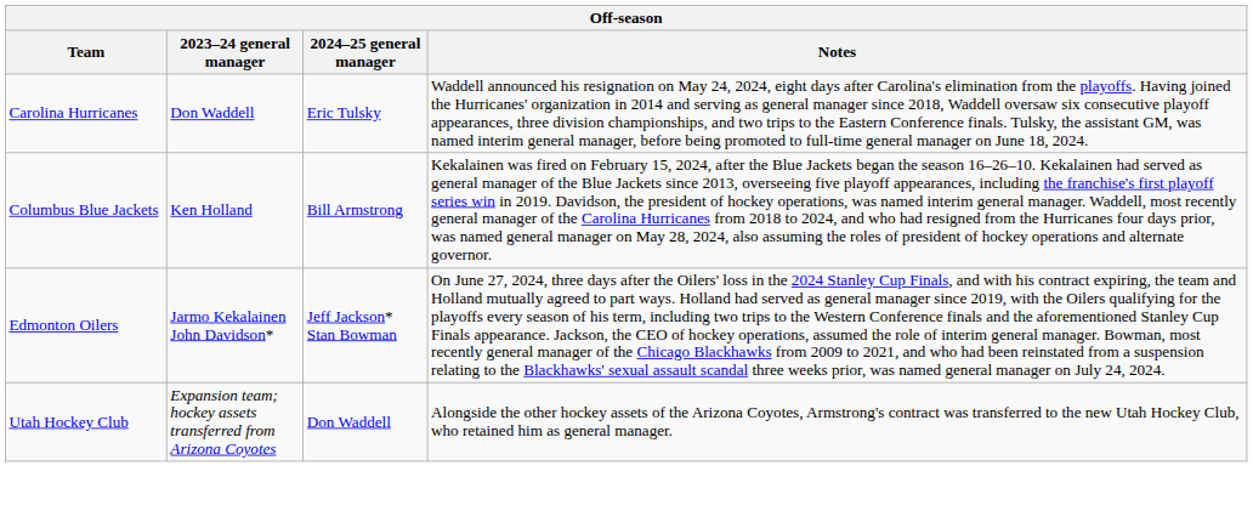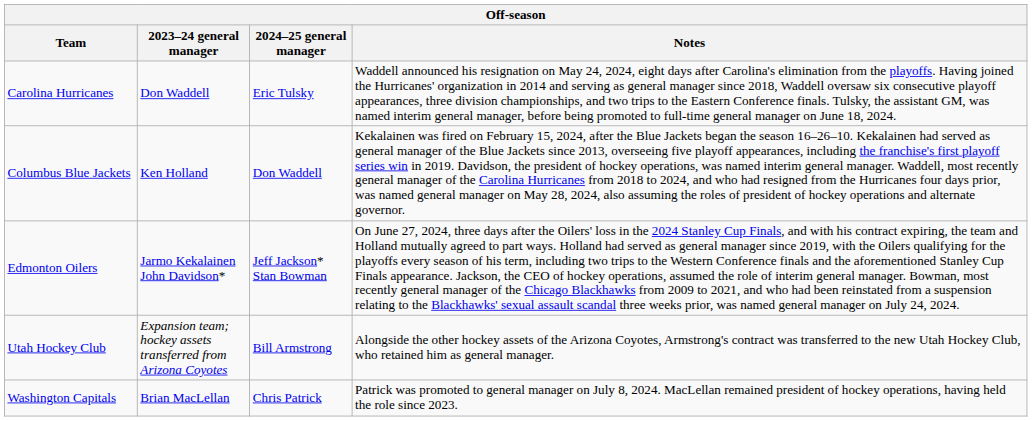 <table class="wikitable">
 <tr>
 <th colspan="4">Off-season</th>
 </tr>
 <tr>
 <th style="width:13%;">Team</th>
 <th style="width:11%;">2023–24 general manager</th>
 <th style="width:10%;">2024–25 general manager</th>
 <th>Notes</th>
 </tr>
 <tr>
 <td><a href='#'>Carolina Hurricanes</a></td>
 <td><a href='#'>Don Waddell</a></td>
 <td><a href='#'>Eric Tulsky</a></td>
 <td>Waddell announced his resignation on May 24, 2024, eight days after Carolina's elimination from the <a href='#'>playoffs</a>. Having joined the Hurricanes' organization in 2014 and serving as general manager since 2018, Waddell oversaw six consecutive playoff appearances, three division championships, and two trips to the Eastern Conference finals. Tulsky, the assistant GM, was named interim general manager, before being promoted to full-time general manager on June 18, 2024.</td>
 </tr>
 <tr>
 <td><a href='#'>Columbus Blue Jackets</a></td>
 <td><a href='#'>Ken Holland</a></td>
-<td><a href='#'>Bill Armstrong</a></td>
+<td><a href='#'>Don Waddell</a></td>
 <td>Kekalainen was fired on February 15, 2024, after the Blue Jackets began the season 16–26–10. Kekalainen had served as general manager of the Blue Jackets since 2013, overseeing five playoff appearances, including <a href='#'>the franchise's first playoff series win</a> in 2019. Davidson, the president of hockey operations, was named interim general manager. Waddell, most recently general manager of the <a href='#'>Carolina Hurricanes</a> from 2018 to 2024, and who had resigned from the Hurricanes four days prior, was named general manager on May 28, 2024, also assuming the roles of president of hockey operations and alternate governor.</td>
 </tr>
 <tr>
 <td><a href='#'>Edmonton Oilers</a></td>
 <td><a href='#'>Jarmo Kekalainen</a><br><a href='#'>John Davidson</a>*</td>
 <td><a href='#'>Jeff Jackson</a>*<br><a href='#'>Stan Bowman</a></td>
 <td>On June 27, 2024, three days after the Oilers' loss in the <a href='#'>2024 Stanley Cup Finals</a>, and with his contract expiring, the team and Holland mutually agreed to part ways. Holland had served as general manager since 2019, with the Oilers qualifying for the playoffs every season of his term, including two trips to the Western Conference finals and the aforementioned Stanley Cup Finals appearance. Jackson, the CEO of hockey operations, assumed the role of interim general manager. Bowman, most recently general manager of the <a href='#'>Chicago Blackhawks</a> from 2009 to 2021, and who had been reinstated from a suspension relating to the <a href='#'>Blackhawks' sexual assault scandal</a> three weeks prior, was named general manager on July 24, 2024.</td>
 </tr>
 <tr>
 <td><a href='#'>Utah Hockey Club</a></td>
 <td><em>Expansion team; hockey assets transferred from <a href='#'>Arizona Coyotes</a></em></td>
-<td><a href='#'>Don Waddell</a></td>
+<td><a href='#'>Bill Armstrong</a></td>
 <td>Alongside the other hockey assets of the Arizona Coyotes, Armstrong's contract was transferred to the new Utah Hockey Club, who retained him as general manager.</td>
 </tr>
+<tr>
+<td><a href='#'>Washington Capitals</a></td>
+<td><a href='#'>Brian MacLellan</a></td>
+<td><a href='#'>Chris Patrick</a></td>
+<td>Patrick was promoted to general manager on July 8, 2024. MacLellan remained president of hockey operations, having held the role since 2023.</td>
+</tr>
 </table>
